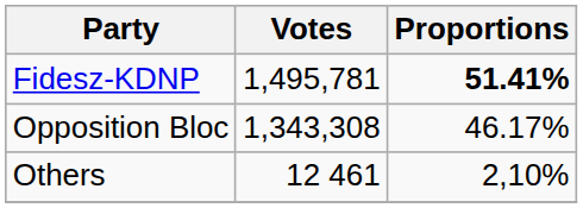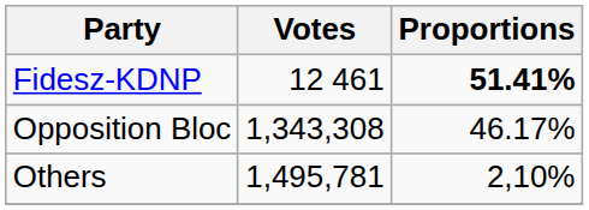 <table class="wikitable">
 <tr>
 <th>Party</th>
 <th>Votes</th>
 <th>Proportions</th>
 </tr>
 <tr>
 <td><a href='#'>Fidesz-KDNP</a></td>
-<td align="right">1,495,781</td>
+<td align="right">12 461</td>
 <td align="right"><strong>51.41%</strong></td>
 </tr>
 <tr>
 <td>Opposition Bloc</td>
 <td align="right">1,343,308</td>
 <td align="right">46.17%</td>
 </tr>
 <tr>
 <td>Others</td>
-<td align="right">12 461</td>
+<td align="right">1,495,781</td>
 <td align="right">2,10%</td>
 </tr>
 <tr>
 </tr>
 </table>
